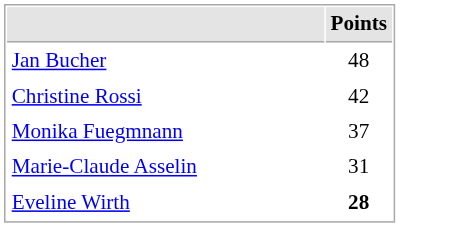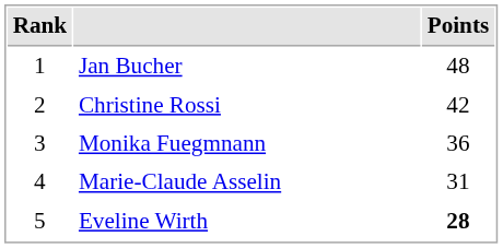 <table cellspacing="1" cellpadding="3" style="border:1px solid #AAAAAA;font-size:86%">
 <tr bgcolor="#E4E4E4">
+<th style="border-bottom:1px solid #AAAAAA" width=10>Rank</th>
 <th style="border-bottom:1px solid #AAAAAA" width=200></th>
 <th style="border-bottom:1px solid #AAAAAA" width=20>Points</th>
 </tr>
 <tr>
+<td align="center">1</td>
 <td> <a href='#'>Jan Bucher</a></td>
 <td align=center>48</td>
 </tr>
 <tr>
+<td align="center">2</td>
 <td> <a href='#'>Christine Rossi</a></td>
 <td align=center>42</td>
 </tr>
 <tr>
+<td align="center">3</td>
 <td> <a href='#'>Monika Fuegmnann</a></td>
-<td align=center>37</td>
+<td align=center>36</td>
 </tr>
 <tr>
+<td align="center">4</td>
 <td> <a href='#'>Marie-Claude Asselin</a></td>
 <td align=center>31</td>
 </tr>
 <tr>
+<td align="center">5</td>
 <td> <a href='#'>Eveline Wirth</a></td>
 <td align=center><strong>28</strong></td>
 </tr>
 </table>
